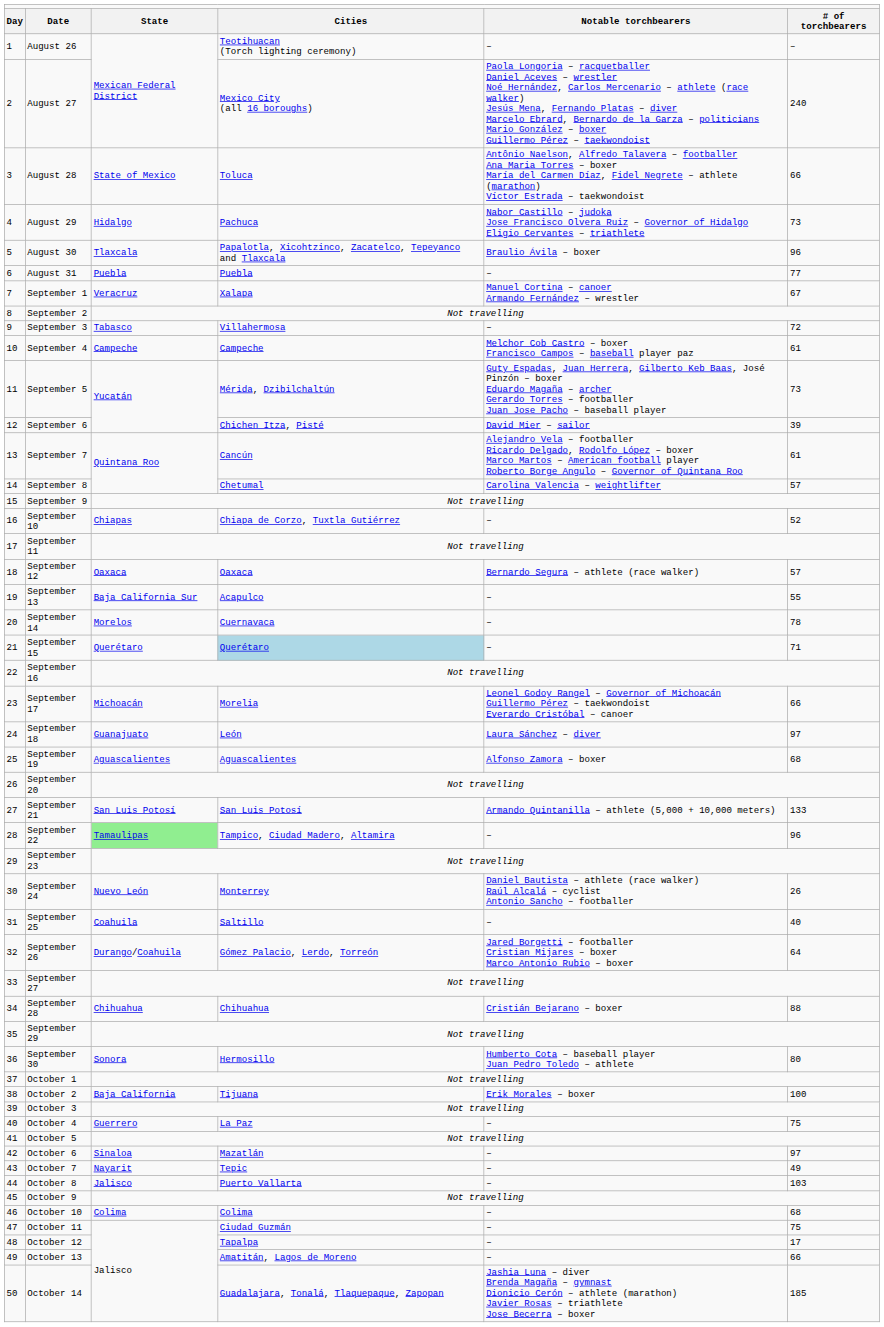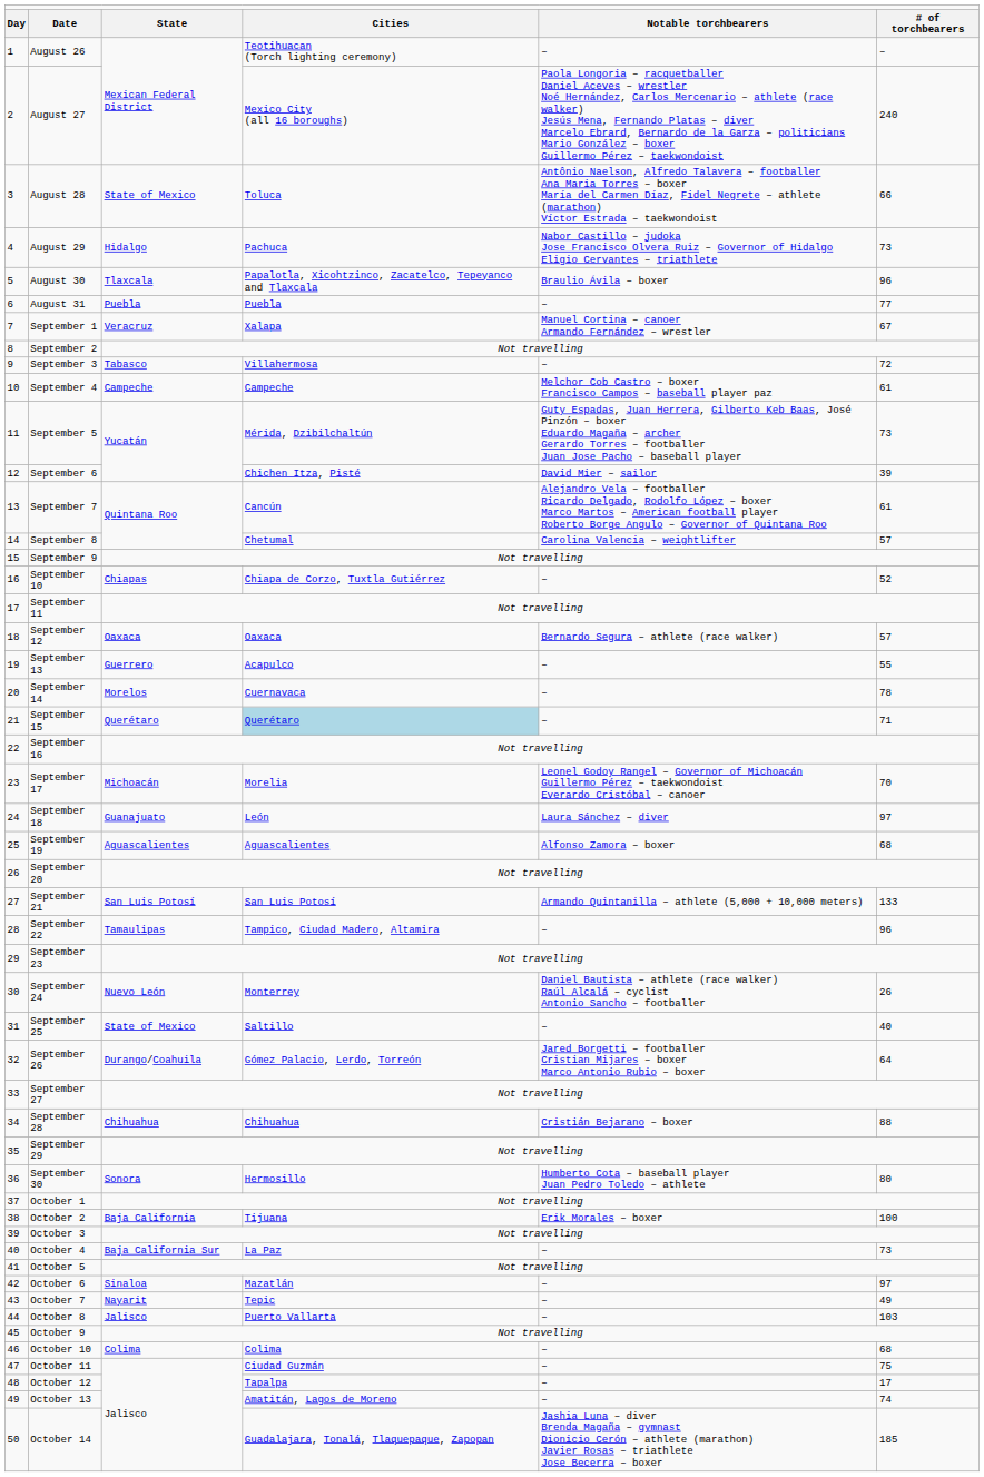 <table class="wikitable">
 <tr>
 <td colspan=6></td>
 </tr>
 <tr>
 <th>Day</th>
 <th>Date</th>
 <th>State</th>
 <th>Cities</th>
 <th>Notable torchbearers</th>
 <th># of torchbearers</th>
 </tr>
 <tr>
 <td>1</td>
 <td>August 26</td>
 <td rowspan=2><a href='#'>Mexican Federal District</a></td>
 <td><a href='#'>Teotihuacan</a> <br>(Torch lighting ceremony)</td>
 <td>–</td>
 <td>–</td>
 </tr>
 <tr>
 <td>2</td>
 <td>August 27</td>
 <td><a href='#'>Mexico City</a> <br>(all <a href='#'>16 boroughs</a>)</td>
 <td><a href='#'>Paola Longoria</a> – <a href='#'>racquetballer</a> <br><a href='#'>Daniel Aceves</a> – <a href='#'>wrestler</a> <br><a href='#'>Noé Hernández</a>, <a href='#'>Carlos Mercenario</a> – <a href='#'>athlete</a> (<a href='#'>race walker</a>) <br><a href='#'>Jesús Mena</a>, <a href='#'>Fernando Platas</a> – <a href='#'>diver</a> <br><a href='#'>Marcelo Ebrard</a>, <a href='#'>Bernardo de la Garza</a> – <a href='#'>politicians</a> <br><a href='#'>Mario González</a> – <a href='#'>boxer</a> <br><a href='#'>Guillermo Pérez</a> – <a href='#'>taekwondoist</a></td>
 <td>240</td>
 </tr>
 <tr>
 <td>3</td>
 <td>August 28</td>
 <td><a href='#'>State of Mexico</a></td>
 <td><a href='#'>Toluca</a></td>
 <td><a href='#'>Antônio Naelson</a>, <a href='#'>Alfredo Talavera</a> – <a href='#'>footballer</a> <br><a href='#'>Ana Maria Torres</a> – boxer <br><a href='#'>María del Carmen Díaz</a>, <a href='#'>Fidel Negrete</a> – athlete (<a href='#'>marathon</a>) <br><a href='#'>Víctor Estrada</a> – taekwondoist</td>
 <td>66</td>
 </tr>
 <tr>
 <td>4</td>
 <td>August 29</td>
 <td><a href='#'>Hidalgo</a></td>
 <td><a href='#'>Pachuca</a></td>
 <td><a href='#'>Nabor Castillo</a> – <a href='#'>judoka</a> <br><a href='#'>Jose Francisco Olvera Ruiz</a> – <a href='#'>Governor of Hidalgo</a> <br><a href='#'>Eligio Cervantes</a> – <a href='#'>triathlete</a></td>
 <td>73</td>
 </tr>
 <tr>
 <td>5</td>
 <td>August 30</td>
 <td><a href='#'>Tlaxcala</a></td>
 <td><a href='#'>Papalotla</a>, <a href='#'>Xicohtzinco</a>, <a href='#'>Zacatelco</a>, <a href='#'>Tepeyanco</a> and <a href='#'>Tlaxcala</a></td>
 <td><a href='#'>Braulio Ávila</a> – boxer</td>
 <td>96</td>
 </tr>
 <tr>
 <td>6</td>
 <td>August 31</td>
 <td><a href='#'>Puebla</a></td>
 <td><a href='#'>Puebla</a></td>
 <td>–</td>
 <td>77</td>
 </tr>
 <tr>
 <td>7</td>
 <td>September 1</td>
 <td><a href='#'>Veracruz</a></td>
 <td><a href='#'>Xalapa</a></td>
 <td><a href='#'>Manuel Cortina</a> – <a href='#'>canoer</a> <br><a href='#'>Armando Fernández</a> – wrestler</td>
 <td>67</td>
 </tr>
 <tr>
 <td>8</td>
 <td>September 2</td>
 <td colspan=4 align=center><em>Not travelling</em></td>
 </tr>
 <tr>
 <td>9</td>
 <td>September 3</td>
 <td><a href='#'>Tabasco</a></td>
 <td><a href='#'>Villahermosa</a></td>
 <td>–</td>
 <td>72</td>
 </tr>
 <tr>
 <td>10</td>
 <td>September 4</td>
 <td><a href='#'>Campeche</a></td>
 <td><a href='#'>Campeche</a></td>
 <td><a href='#'>Melchor Cob Castro</a> – boxer <br><a href='#'>Francisco Campos</a> – <a href='#'>baseball</a> player paz</td>
 <td>61</td>
 </tr>
 <tr>
 <td>11</td>
 <td>September 5</td>
 <td rowspan=2><a href='#'>Yucatán</a></td>
 <td><a href='#'>Mérida</a>, <a href='#'>Dzibilchaltún</a></td>
 <td><a href='#'>Guty Espadas</a>, <a href='#'>Juan Herrera</a>, <a href='#'>Gilberto Keb Baas</a>, José Pinzón – boxer <br><a href='#'>Eduardo Magaña</a> – <a href='#'>archer</a> <br><a href='#'>Gerardo Torres</a> – footballer <br><a href='#'>Juan Jose Pacho</a> – baseball player</td>
 <td>73</td>
 </tr>
 <tr>
 <td>12</td>
 <td>September 6</td>
 <td><a href='#'>Chichen Itza</a>, <a href='#'>Pisté</a></td>
 <td><a href='#'>David Mier</a> – <a href='#'>sailor</a></td>
 <td>39</td>
 </tr>
 <tr>
 <td>13</td>
 <td>September 7</td>
 <td rowspan=2><a href='#'>Quintana Roo</a></td>
 <td><a href='#'>Cancún</a></td>
 <td><a href='#'>Alejandro Vela</a> – footballer <br><a href='#'>Ricardo Delgado</a>, <a href='#'>Rodolfo López</a> – boxer <br><a href='#'>Marco Martos</a> – <a href='#'>American football</a> player <br><a href='#'>Roberto Borge Angulo</a> – <a href='#'>Governor of Quintana Roo</a></td>
 <td>61</td>
 </tr>
 <tr>
 <td>14</td>
 <td>September 8</td>
 <td><a href='#'>Chetumal</a></td>
 <td><a href='#'>Carolina Valencia</a> – <a href='#'>weightlifter</a></td>
 <td>57</td>
 </tr>
 <tr>
 <td>15</td>
 <td>September 9</td>
 <td colspan=4 align=center><em>Not travelling</em></td>
 </tr>
 <tr>
 <td>16</td>
 <td>September 10</td>
 <td><a href='#'>Chiapas</a></td>
 <td><a href='#'>Chiapa de Corzo</a>, <a href='#'>Tuxtla Gutiérrez</a></td>
 <td>–</td>
 <td>52</td>
 </tr>
 <tr>
 <td>17</td>
 <td>September 11</td>
 <td colspan=4 align=center><em>Not travelling</em></td>
 </tr>
 <tr>
 <td>18</td>
 <td>September 12</td>
 <td><a href='#'>Oaxaca</a></td>
 <td><a href='#'>Oaxaca</a></td>
 <td><a href='#'>Bernardo Segura</a> – athlete (race walker)</td>
 <td>57</td>
 </tr>
 <tr>
 <td>19</td>
 <td>September 13</td>
-<td><a href='#'>Baja California Sur</a></td>
+<td><a href='#'>Guerrero</a></td>
 <td><a href='#'>Acapulco</a></td>
 <td>–</td>
 <td>55</td>
 </tr>
 <tr>
 <td>20</td>
 <td>September 14</td>
 <td><a href='#'>Morelos</a></td>
 <td><a href='#'>Cuernavaca</a></td>
 <td>–</td>
 <td>78</td>
 </tr>
 <tr>
 <td>21</td>
 <td>September 15</td>
 <td><a href='#'>Querétaro</a></td>
 <td style="background: lightblue;"><a href='#'>Querétaro</a></td>
 <td>–</td>
 <td>71</td>
 </tr>
 <tr>
 <td>22</td>
 <td>September 16</td>
 <td colspan=4 align=center><em>Not travelling</em></td>
 </tr>
 <tr>
 <td>23</td>
 <td>September 17</td>
 <td><a href='#'>Michoacán</a></td>
 <td><a href='#'>Morelia</a></td>
 <td><a href='#'>Leonel Godoy Rangel</a> – <a href='#'>Governor of Michoacán</a> <br><a href='#'>Guillermo Pérez</a> – taekwondoist <br><a href='#'>Everardo Cristóbal</a> – canoer</td>
-<td>66</td>
+<td>70</td>
 </tr>
 <tr>
 <td>24</td>
 <td>September 18</td>
 <td><a href='#'>Guanajuato</a></td>
 <td><a href='#'>León</a></td>
 <td><a href='#'>Laura Sánchez</a> – <a href='#'>diver</a></td>
 <td>97</td>
 </tr>
 <tr>
 <td>25</td>
 <td>September 19</td>
 <td><a href='#'>Aguascalientes</a></td>
 <td><a href='#'>Aguascalientes</a></td>
 <td><a href='#'>Alfonso Zamora</a> – boxer</td>
 <td>68</td>
 </tr>
 <tr>
 <td>26</td>
 <td>September 20</td>
 <td colspan=4 align=center><em>Not travelling</em></td>
 </tr>
 <tr>
 <td>27</td>
 <td>September 21</td>
 <td><a href='#'>San Luis Potosí</a></td>
 <td><a href='#'>San Luis Potosí</a></td>
 <td><a href='#'>Armando Quintanilla</a> – athlete (5,000 + 10,000 meters)</td>
 <td>133</td>
 </tr>
 <tr>
 <td>28</td>
 <td>September 22</td>
-<td style="background: lightgreen;"><a href='#'>Tamaulipas</a></td>
+<td><a href='#'>Tamaulipas</a></td>
 <td><a href='#'>Tampico</a>, <a href='#'>Ciudad Madero</a>, <a href='#'>Altamira</a></td>
 <td>–</td>
 <td>96</td>
 </tr>
 <tr>
 <td>29</td>
 <td>September 23</td>
 <td colspan=4 align=center><em>Not travelling</em></td>
 </tr>
 <tr>
 <td>30</td>
 <td>September 24</td>
 <td><a href='#'>Nuevo León</a></td>
 <td><a href='#'>Monterrey</a></td>
 <td><a href='#'>Daniel Bautista</a> – athlete (race walker)<br><a href='#'>Raúl Alcalá</a> – cyclist<br><a href='#'>Antonio Sancho</a> – footballer</td>
 <td>26</td>
 </tr>
 <tr>
 <td>31</td>
 <td>September 25</td>
-<td><a href='#'>Coahuila</a></td>
+<td><a href='#'>State of Mexico</a></td>
 <td><a href='#'>Saltillo</a></td>
 <td>–</td>
 <td>40</td>
 </tr>
 <tr>
 <td>32</td>
 <td>September 26</td>
 <td><a href='#'>Durango</a>/<a href='#'>Coahuila</a></td>
 <td><a href='#'>Gómez Palacio</a>, <a href='#'>Lerdo</a>, <a href='#'>Torreón</a></td>
 <td><a href='#'>Jared Borgetti</a> – footballer<br><a href='#'>Cristian Mijares</a> – boxer<br><a href='#'>Marco Antonio Rubio</a> – boxer</td>
 <td>64</td>
 </tr>
 <tr>
 <td>33</td>
 <td>September 27</td>
 <td colspan=4 align=center><em>Not travelling</em></td>
 </tr>
 <tr>
 <td>34</td>
 <td>September 28</td>
 <td><a href='#'>Chihuahua</a></td>
 <td><a href='#'>Chihuahua</a></td>
 <td><a href='#'>Cristián Bejarano</a> – boxer</td>
 <td>88</td>
 </tr>
 <tr>
 <td>35</td>
 <td>September 29</td>
 <td colspan=4 align=center><em>Not travelling</em></td>
 </tr>
 <tr>
 <td>36</td>
 <td>September 30</td>
 <td><a href='#'>Sonora</a></td>
 <td><a href='#'>Hermosillo</a></td>
 <td><a href='#'>Humberto Cota</a> – baseball player<br><a href='#'>Juan Pedro Toledo</a> – athlete</td>
 <td>80</td>
 </tr>
 <tr>
 <td>37</td>
 <td>October 1</td>
 <td colspan=4 align=center><em>Not travelling</em></td>
 </tr>
 <tr>
 <td>38</td>
 <td>October 2</td>
 <td><a href='#'>Baja California</a></td>
 <td><a href='#'>Tijuana</a></td>
 <td><a href='#'>Erik Morales</a> – boxer</td>
 <td>100</td>
 </tr>
 <tr>
 <td>39</td>
 <td>October 3</td>
 <td colspan=4 align=center><em>Not travelling</em></td>
 </tr>
 <tr>
 <td>40</td>
 <td>October 4</td>
-<td><a href='#'>Guerrero</a></td>
+<td><a href='#'>Baja California Sur</a></td>
 <td><a href='#'>La Paz</a></td>
 <td>–</td>
-<td>75</td>
+<td>73</td>
 </tr>
 <tr>
 <td>41</td>
 <td>October 5</td>
 <td colspan=4 align=center><em>Not travelling</em></td>
 </tr>
 <tr>
 <td>42</td>
 <td>October 6</td>
 <td><a href='#'>Sinaloa</a></td>
 <td><a href='#'>Mazatlán</a></td>
 <td>–</td>
 <td>97</td>
 </tr>
 <tr>
 <td>43</td>
 <td>October 7</td>
 <td><a href='#'>Nayarit</a></td>
 <td><a href='#'>Tepic</a></td>
 <td>–</td>
 <td>49</td>
 </tr>
 <tr>
 <td>44</td>
 <td>October 8</td>
 <td><a href='#'>Jalisco</a></td>
 <td><a href='#'>Puerto Vallarta</a></td>
 <td>–</td>
 <td>103</td>
 </tr>
 <tr>
 <td>45</td>
 <td>October 9</td>
 <td colspan=4 align=center><em>Not travelling</em></td>
 </tr>
 <tr>
 <td>46</td>
 <td>October 10</td>
 <td><a href='#'>Colima</a></td>
 <td><a href='#'>Colima</a></td>
 <td>–</td>
 <td>68</td>
 </tr>
 <tr>
 <td>47</td>
 <td>October 11</td>
 <td rowspan=4>Jalisco</td>
 <td><a href='#'>Ciudad Guzmán</a></td>
 <td>–</td>
 <td>75</td>
 </tr>
 <tr>
 <td>48</td>
 <td>October 12</td>
 <td><a href='#'>Tapalpa</a></td>
 <td>–</td>
 <td>17</td>
 </tr>
 <tr>
 <td>49</td>
 <td>October 13</td>
 <td><a href='#'>Amatitán</a>, <a href='#'>Lagos de Moreno</a></td>
 <td>–</td>
-<td>66</td>
+<td>74</td>
 </tr>
 <tr>
 <td>50</td>
 <td>October 14</td>
 <td><a href='#'>Guadalajara</a>, <a href='#'>Tonalá</a>, <a href='#'>Tlaquepaque</a>, <a href='#'>Zapopan</a></td>
 <td><a href='#'>Jashia Luna</a> – diver <br><a href='#'>Brenda Magaña</a> – <a href='#'>gymnast</a> <br><a href='#'>Dionicio Cerón</a> – athlete (marathon) <br><a href='#'>Javier Rosas</a> – triathlete <br><a href='#'>Jose Becerra</a> – boxer</td>
 <td>185</td>
 </tr>
 </table>
